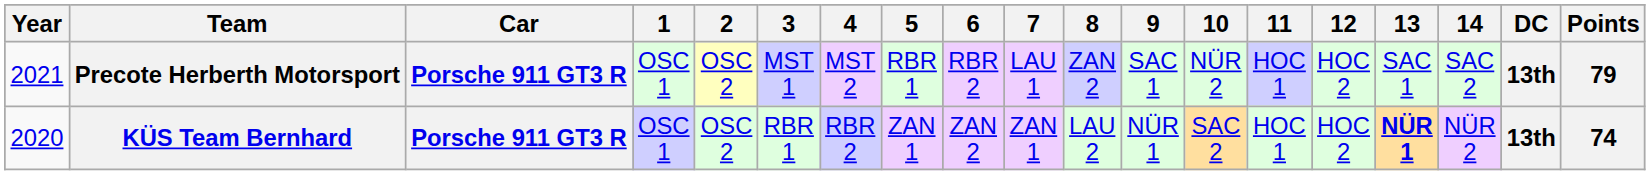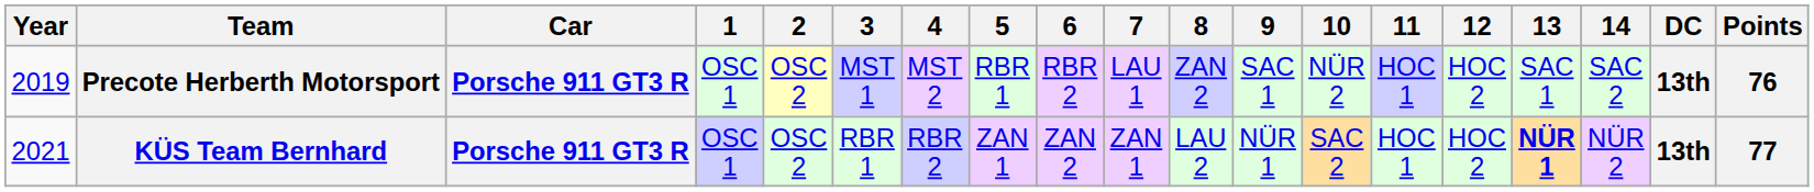 <table class="wikitable" style="text-align:center; font-size:85%">
 <tr>
 <th>Year</th>
 <th>Team</th>
 <th>Car</th>
 <th>1</th>
 <th>2</th>
 <th>3</th>
 <th>4</th>
 <th>5</th>
 <th>6</th>
 <th>7</th>
 <th>8</th>
 <th>9</th>
 <th>10</th>
 <th>11</th>
 <th>12</th>
 <th>13</th>
 <th>14</th>
 <th>DC</th>
 <th>Points</th>
 </tr>
 <tr>
-<td><a href='#'>2021</a></td>
+<td><a href='#'>2019</a></td>
 <th>Precote Herberth Motorsport</th>
 <th><a href='#'>Porsche 911 GT3 R</a></th>
 <td style="background:#DFFFDF;"><a href='#'>OSC<br>1</a><br></td>
 <td style="background:#FFFFBF;"><a href='#'>OSC<br>2</a><br></td>
 <td style="background:#CFCFFF;"><a href='#'>MST<br>1</a><br></td>
 <td style="background:#EFCFFF;"><a href='#'>MST<br>2</a><br></td>
 <td style="background:#DFFFDF;"><a href='#'>RBR<br>1</a><br></td>
 <td style="background:#EFCFFF;"><a href='#'>RBR<br>2</a><br></td>
 <td style="background:#EFCFFF;"><a href='#'>LAU<br>1</a><br></td>
 <td style="background:#CFCFFF;"><a href='#'>ZAN<br>2</a><br></td>
 <td style="background:#DFFFDF;"><a href='#'>SAC<br>1</a><br></td>
 <td style="background:#DFFFDF;"><a href='#'>NÜR<br>2</a><br></td>
 <td style="background:#CFCFFF;"><a href='#'>HOC<br>1</a><br></td>
 <td style="background:#DFFFDF;"><a href='#'>HOC<br>2</a><br></td>
 <td style="background:#DFFFDF;"><a href='#'>SAC<br>1</a><br></td>
 <td style="background:#DFFFDF;"><a href='#'>SAC<br>2</a><br></td>
 <th>13th</th>
-<th>79</th>
+<th>76</th>
 </tr>
 <tr>
-<td><a href='#'>2020</a></td>
+<td><a href='#'>2021</a></td>
 <th><a href='#'>KÜS Team Bernhard</a></th>
 <th><a href='#'>Porsche 911 GT3 R</a></th>
 <td style="background:#CFCFFF;"><a href='#'>OSC<br>1</a><br></td>
 <td style="background:#DFFFDF;"><a href='#'>OSC<br>2</a><br></td>
 <td style="background:#DFFFDF;"><a href='#'>RBR<br>1</a><br></td>
 <td style="background:#CFCFFF;"><a href='#'>RBR<br>2</a><br></td>
 <td style="background:#EFCFFF;"><a href='#'>ZAN<br>1</a><br></td>
 <td style="background:#EFCFFF;"><a href='#'>ZAN<br>2</a><br></td>
 <td style="background:#EFCFFF;"><a href='#'>ZAN<br>1</a><br></td>
 <td style="background:#DFFFDF;"><a href='#'>LAU<br>2</a><br></td>
 <td style="background:#DFFFDF;"><a href='#'>NÜR<br>1</a><br></td>
 <td style="background:#FFDF9F;"><a href='#'>SAC<br>2</a><br></td>
 <td style="background:#DFFFDF;"><a href='#'>HOC<br>1</a><br></td>
 <td style="background:#DFFFDF;"><a href='#'>HOC<br>2</a><br></td>
 <td style="background:#FFDF9F;"><strong><a href='#'>NÜR<br>1</a><br></strong></td>
 <td style="background:#EFCFFF;"><a href='#'>NÜR<br>2</a><br></td>
 <th>13th</th>
-<th>74</th>
+<th>77</th>
 </tr>
 </table>
